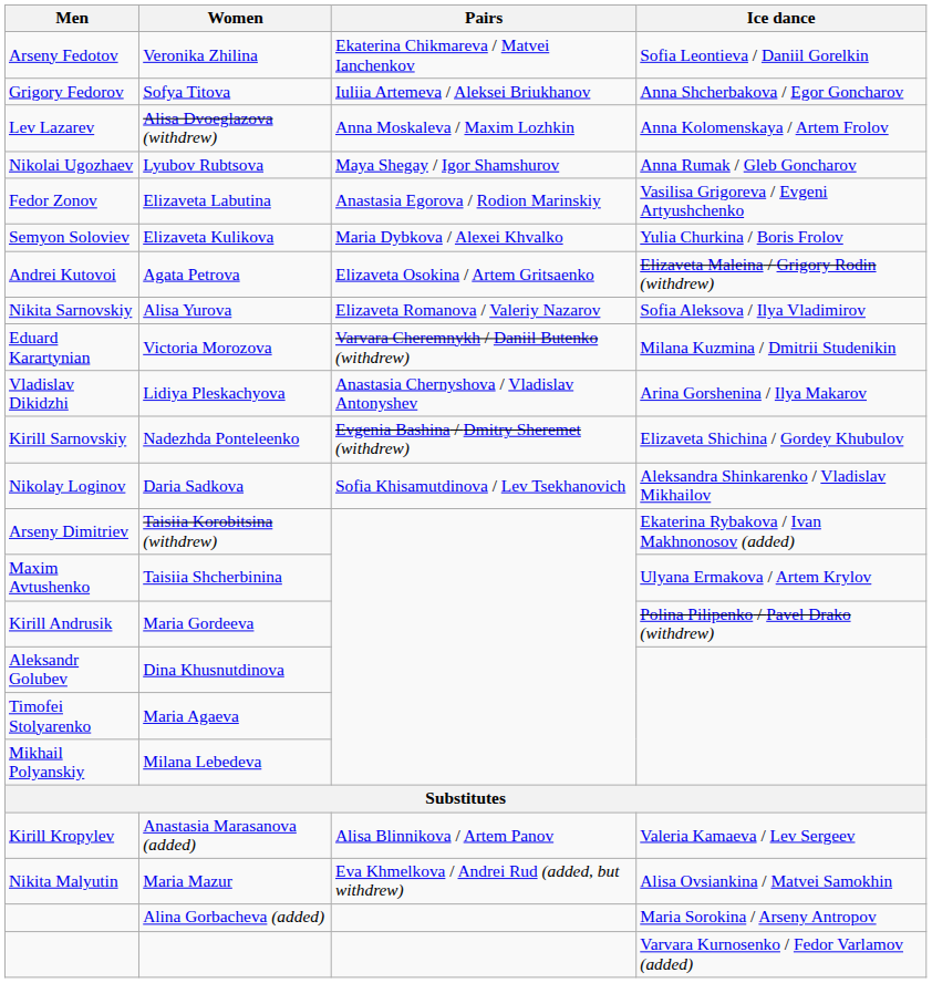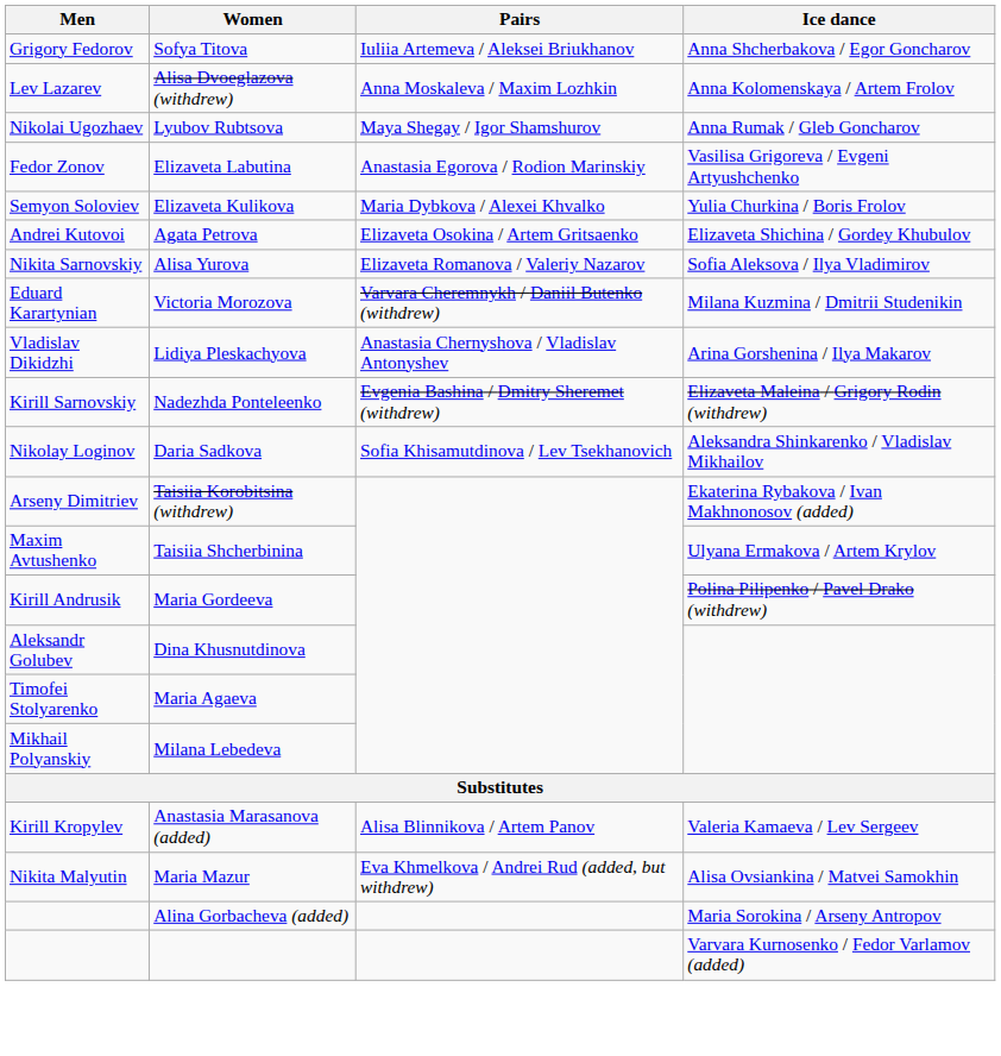 <table class="wikitable">
 <tr>
 <th>Men</th>
 <th>Women</th>
 <th>Pairs</th>
 <th>Ice dance</th>
-</tr>
-<tr>
-<td><a href='#'>Arseny Fedotov</a></td>
-<td><a href='#'>Veronika Zhilina</a></td>
-<td><a href='#'>Ekaterina Chikmareva</a> / <a href='#'>Matvei Ianchenkov</a></td>
-<td><a href='#'>Sofia Leontieva</a> / <a href='#'>Daniil Gorelkin</a></td>
 </tr>
 <tr>
 <td><a href='#'>Grigory Fedorov</a></td>
 <td><a href='#'>Sofya Titova</a></td>
 <td><a href='#'>Iuliia Artemeva</a> / <a href='#'>Aleksei Briukhanov</a></td>
 <td><a href='#'>Anna Shcherbakova</a> / <a href='#'>Egor Goncharov</a></td>
 </tr>
 <tr>
 <td><a href='#'>Lev Lazarev</a></td>
 <td><s><a href='#'>Alisa Dvoeglazova</a></s> <em>(withdrew)</em></td>
 <td><a href='#'>Anna Moskaleva</a> / <a href='#'>Maxim Lozhkin</a></td>
 <td><a href='#'>Anna Kolomenskaya</a> / <a href='#'>Artem Frolov</a></td>
 </tr>
 <tr>
 <td><a href='#'>Nikolai Ugozhaev</a></td>
 <td><a href='#'>Lyubov Rubtsova</a></td>
 <td><a href='#'>Maya Shegay</a> / <a href='#'>Igor Shamshurov</a></td>
 <td><a href='#'>Anna Rumak</a> / <a href='#'>Gleb Goncharov</a></td>
 </tr>
 <tr>
 <td><a href='#'>Fedor Zonov</a></td>
 <td><a href='#'>Elizaveta Labutina</a></td>
 <td><a href='#'>Anastasia Egorova</a> / <a href='#'>Rodion Marinskiy</a></td>
 <td><a href='#'>Vasilisa Grigoreva</a> / <a href='#'>Evgeni Artyushchenko</a></td>
 </tr>
 <tr>
 <td><a href='#'>Semyon Soloviev</a></td>
 <td><a href='#'>Elizaveta Kulikova</a></td>
 <td><a href='#'>Maria Dybkova</a> / <a href='#'>Alexei Khvalko</a></td>
 <td><a href='#'>Yulia Churkina</a> / <a href='#'>Boris Frolov</a></td>
 </tr>
 <tr>
 <td><a href='#'>Andrei Kutovoi</a></td>
 <td><a href='#'>Agata Petrova</a></td>
 <td><a href='#'>Elizaveta Osokina</a> / <a href='#'>Artem Gritsaenko</a></td>
-<td><s><a href='#'>Elizaveta Maleina</a> / <a href='#'>Grigory Rodin</a></s> <em>(withdrew)</em></td>
+<td><a href='#'>Elizaveta Shichina</a> / <a href='#'>Gordey Khubulov</a></td>
 </tr>
 <tr>
 <td><a href='#'>Nikita Sarnovskiy</a></td>
 <td><a href='#'>Alisa Yurova</a></td>
 <td><a href='#'>Elizaveta Romanova</a> / <a href='#'>Valeriy Nazarov</a></td>
 <td><a href='#'>Sofia Aleksova</a> / <a href='#'>Ilya Vladimirov</a></td>
 </tr>
 <tr>
 <td><a href='#'>Eduard Karartynian</a></td>
 <td><a href='#'>Victoria Morozova</a></td>
 <td><s><a href='#'>Varvara Cheremnykh</a> / <a href='#'>Daniil Butenko</a></s> <em>(withdrew)</em></td>
 <td><a href='#'>Milana Kuzmina</a> / <a href='#'>Dmitrii Studenikin</a></td>
 </tr>
 <tr>
 <td><a href='#'>Vladislav Dikidzhi</a></td>
 <td><a href='#'>Lidiya Pleskachyova</a></td>
 <td><a href='#'>Anastasia Chernyshova</a> / <a href='#'>Vladislav Antonyshev</a></td>
 <td><a href='#'>Arina Gorshenina</a> / <a href='#'>Ilya Makarov</a></td>
 </tr>
 <tr>
 <td><a href='#'>Kirill Sarnovskiy</a></td>
 <td><a href='#'>Nadezhda Ponteleenko</a></td>
 <td><s><a href='#'>Evgenia Bashina</a> / <a href='#'>Dmitry Sheremet</a></s> <em>(withdrew)</em></td>
-<td><a href='#'>Elizaveta Shichina</a> / <a href='#'>Gordey Khubulov</a></td>
+<td><s><a href='#'>Elizaveta Maleina</a> / <a href='#'>Grigory Rodin</a></s> <em>(withdrew)</em></td>
 </tr>
 <tr>
 <td><a href='#'>Nikolay Loginov</a></td>
 <td><a href='#'>Daria Sadkova</a></td>
 <td><a href='#'>Sofia Khisamutdinova</a> / <a href='#'>Lev Tsekhanovich</a></td>
 <td><a href='#'>Aleksandra Shinkarenko</a> / <a href='#'>Vladislav Mikhailov</a></td>
 </tr>
 <tr>
 <td><a href='#'>Arseny Dimitriev</a></td>
 <td><s><a href='#'>Taisiia Korobitsina</a></s> <em>(withdrew)</em></td>
 <td rowspan=6></td>
 <td><a href='#'>Ekaterina Rybakova</a> / <a href='#'>Ivan Makhnonosov</a> <em>(added)</em></td>
 </tr>
 <tr>
 <td><a href='#'>Maxim Avtushenko</a></td>
 <td><a href='#'>Taisiia Shcherbinina</a></td>
 <td><a href='#'>Ulyana Ermakova</a> / <a href='#'>Artem Krylov</a></td>
 </tr>
 <tr>
 <td><a href='#'>Kirill Andrusik</a></td>
 <td><a href='#'>Maria Gordeeva</a></td>
 <td><s><a href='#'>Polina Pilipenko</a> / <a href='#'>Pavel Drako</a></s> <em>(withdrew)</em></td>
 </tr>
 <tr>
 <td><a href='#'>Aleksandr Golubev</a></td>
 <td><a href='#'>Dina Khusnutdinova</a></td>
 <td rowspan=3></td>
 </tr>
 <tr>
 <td><a href='#'>Timofei Stolyarenko</a></td>
 <td><a href='#'>Maria Agaeva</a></td>
 </tr>
 <tr>
 <td><a href='#'>Mikhail Polyanskiy</a></td>
 <td><a href='#'>Milana Lebedeva</a></td>
 </tr>
 <tr>
 <th colspan=4>Substitutes</th>
 </tr>
 <tr>
 <td><a href='#'>Kirill Kropylev</a></td>
 <td><a href='#'>Anastasia Marasanova</a> <em>(added)</em></td>
 <td><a href='#'>Alisa Blinnikova</a> / <a href='#'>Artem Panov</a></td>
 <td><a href='#'>Valeria Kamaeva</a> / <a href='#'>Lev Sergeev</a></td>
 </tr>
 <tr>
 <td><a href='#'>Nikita Malyutin</a></td>
 <td><a href='#'>Maria Mazur</a></td>
 <td><a href='#'>Eva Khmelkova</a> / <a href='#'>Andrei Rud</a> <em>(added, but withdrew)</em></td>
 <td><a href='#'>Alisa Ovsiankina</a> / <a href='#'>Matvei Samokhin</a></td>
 </tr>
 <tr>
 <td></td>
 <td><a href='#'>Alina Gorbacheva</a> <em>(added)</em></td>
 <td></td>
 <td><a href='#'>Maria Sorokina</a> / <a href='#'>Arseny Antropov</a></td>
 </tr>
 <tr>
 <td></td>
 <td></td>
 <td></td>
 <td><a href='#'>Varvara Kurnosenko</a> / <a href='#'>Fedor Varlamov</a> <em>(added)</em></td>
 </tr>
 </table>
